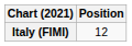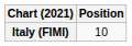 <table class="wikitable plainrowheaders" style="text-align:center;">
 <tr>
 <th>Chart (2021)</th>
 <th>Position</th>
 </tr>
 <tr>
 <th scope="row">Italy (FIMI)</th>
-<td>12</td>
+<td>10</td>
 </tr>
 </table>
